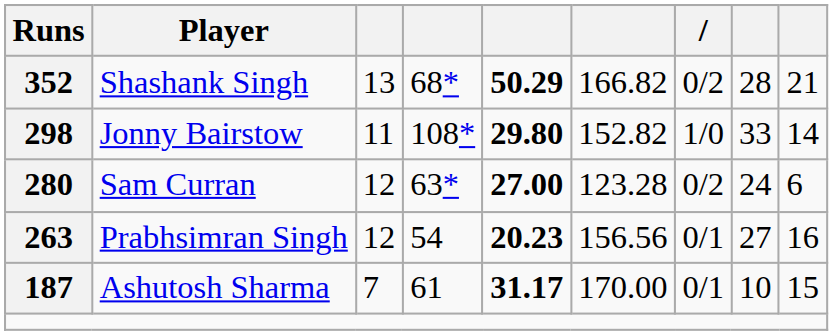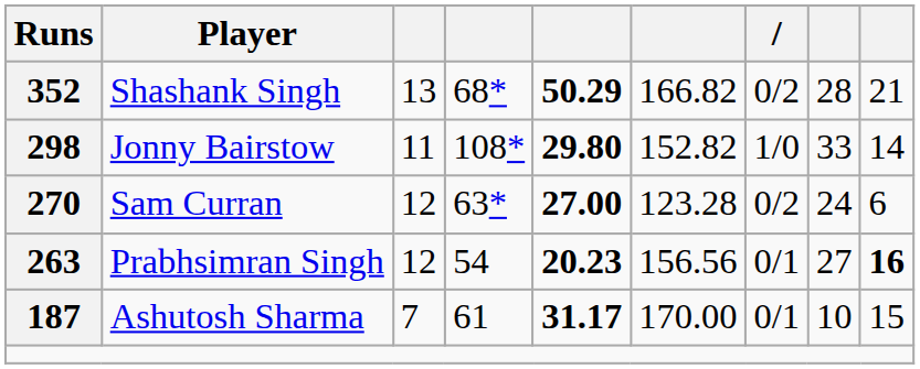 <table class="wikitable">
 <tr>
 <th>Runs</th>
 <th>Player</th>
 <th></th>
 <th></th>
 <th></th>
 <th></th>
 <th>/</th>
 <th></th>
 <th></th>
 </tr>
 <tr>
 <th>352</th>
 <td> <a href='#'>Shashank Singh</a></td>
 <td>13</td>
 <td>68<a href='#'>*</a></td>
 <td><strong>50.29</strong></td>
 <td>166.82</td>
 <td>0/2</td>
 <td>28</td>
 <td>21</td>
 </tr>
 <tr>
 <th>298</th>
 <td> <a href='#'>Jonny Bairstow</a></td>
 <td>11</td>
 <td>108<a href='#'>*</a></td>
 <td><strong>29.80</strong></td>
 <td>152.82</td>
 <td>1/0</td>
 <td>33</td>
 <td>14</td>
 </tr>
 <tr>
-<th>280</th>
+<th>270</th>
 <td> <a href='#'>Sam Curran</a></td>
 <td>12</td>
 <td>63<a href='#'>*</a></td>
 <td><strong>27.00</strong></td>
 <td>123.28</td>
 <td>0/2</td>
 <td>24</td>
 <td>6</td>
 </tr>
 <tr>
 <th>263</th>
 <td> <a href='#'>Prabhsimran Singh</a></td>
 <td>12</td>
 <td>54</td>
 <td><strong>20.23</strong></td>
 <td>156.56</td>
 <td>0/1</td>
 <td>27</td>
-<td>16</td>
+<td><strong>16</strong></td>
 </tr>
 <tr>
 <th>187</th>
 <td> <a href='#'>Ashutosh Sharma</a></td>
 <td>7</td>
 <td>61</td>
 <td><strong>31.17</strong></td>
 <td>170.00</td>
 <td>0/1</td>
 <td>10</td>
 <td>15</td>
 </tr>
 <tr>
 <td colspan="9"><small></small></td>
 </tr>
 </table>
